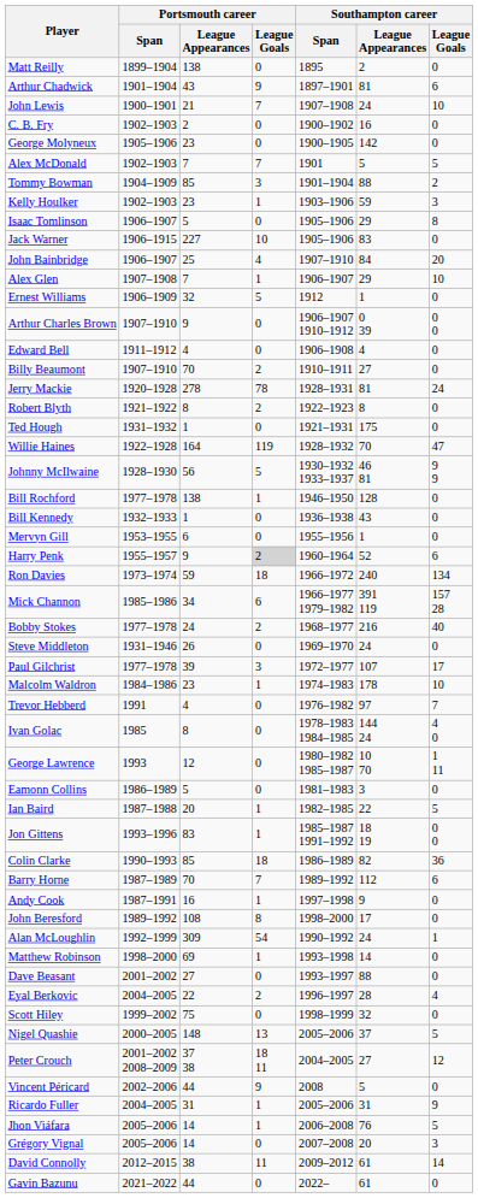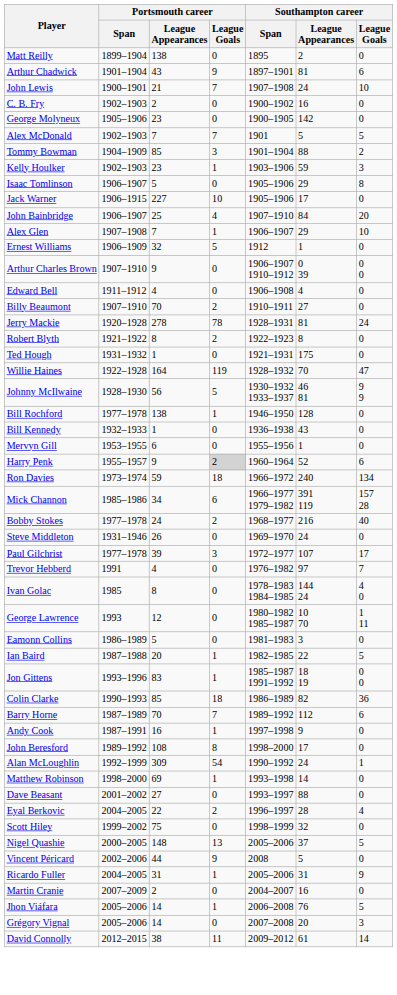 <table class="wikitable sortable">
 <tr>
 <th rowspan="2">Player</th>
 <th colspan="3">Portsmouth career</th>
 <th colspan="3">Southampton career</th>
 </tr>
 <tr>
 <th>Span</th>
 <th>League<br>Appearances</th>
 <th>League<br>Goals</th>
 <th>Span</th>
 <th>League<br>Appearances</th>
 <th>League<br>Goals</th>
 </tr>
 <tr>
 <td><a href='#'>Matt Reilly</a></td>
 <td>1899–1904</td>
 <td>138</td>
 <td>0</td>
 <td>1895</td>
 <td>2</td>
 <td>0</td>
 </tr>
 <tr>
 <td><a href='#'>Arthur Chadwick</a></td>
 <td>1901–1904</td>
 <td>43</td>
 <td>9</td>
 <td>1897–1901</td>
 <td>81</td>
 <td>6</td>
 </tr>
 <tr>
 <td><a href='#'>John Lewis</a></td>
 <td>1900–1901</td>
 <td>21</td>
 <td>7</td>
 <td>1907–1908</td>
 <td>24</td>
 <td>10</td>
 </tr>
 <tr>
 <td><a href='#'>C. B. Fry</a></td>
 <td>1902–1903</td>
 <td>2</td>
 <td>0</td>
 <td>1900–1902</td>
 <td>16</td>
 <td>0</td>
 </tr>
 <tr>
 <td><a href='#'>George Molyneux</a></td>
 <td>1905–1906</td>
 <td>23</td>
 <td>0</td>
 <td>1900–1905</td>
 <td>142</td>
 <td>0</td>
 </tr>
 <tr>
 <td><a href='#'>Alex McDonald</a></td>
 <td>1902–1903</td>
 <td>7</td>
 <td>7</td>
 <td>1901</td>
 <td>5</td>
 <td>5</td>
 </tr>
 <tr>
 <td><a href='#'>Tommy Bowman</a></td>
 <td>1904–1909</td>
 <td>85</td>
 <td>3</td>
 <td>1901–1904</td>
 <td>88</td>
 <td>2</td>
 </tr>
 <tr>
 <td><a href='#'>Kelly Houlker</a></td>
 <td>1902–1903</td>
 <td>23</td>
 <td>1</td>
 <td>1903–1906</td>
 <td>59</td>
 <td>3</td>
 </tr>
 <tr>
 <td><a href='#'>Isaac Tomlinson</a></td>
 <td>1906–1907</td>
 <td>5</td>
 <td>0</td>
 <td>1905–1906</td>
 <td>29</td>
 <td>8</td>
 </tr>
 <tr>
 <td><a href='#'>Jack Warner</a></td>
 <td>1906–1915</td>
 <td>227</td>
 <td>10</td>
 <td>1905–1906</td>
-<td>83</td>
+<td>17</td>
 <td>0</td>
 </tr>
 <tr>
 <td><a href='#'>John Bainbridge</a></td>
 <td>1906–1907</td>
 <td>25</td>
 <td>4</td>
 <td>1907–1910</td>
 <td>84</td>
 <td>20</td>
 </tr>
 <tr>
 <td><a href='#'>Alex Glen</a></td>
 <td>1907–1908</td>
 <td>7</td>
 <td>1</td>
 <td>1906–1907</td>
 <td>29</td>
 <td>10</td>
 </tr>
 <tr>
 <td><a href='#'>Ernest Williams</a></td>
 <td>1906–1909</td>
 <td>32</td>
 <td>5</td>
 <td>1912</td>
 <td>1</td>
 <td>0</td>
 </tr>
 <tr>
 <td><a href='#'>Arthur Charles Brown</a></td>
 <td>1907–1910</td>
 <td>9</td>
 <td>0</td>
 <td>1906–1907<br>1910–1912</td>
 <td>0<br>39</td>
 <td>0<br>0</td>
 </tr>
 <tr>
 <td><a href='#'>Edward Bell</a></td>
 <td>1911–1912</td>
 <td>4</td>
 <td>0</td>
 <td>1906–1908</td>
 <td>4</td>
 <td>0</td>
 </tr>
 <tr>
 <td><a href='#'>Billy Beaumont</a></td>
 <td>1907–1910</td>
 <td>70</td>
 <td>2</td>
 <td>1910–1911</td>
 <td>27</td>
 <td>0</td>
 </tr>
 <tr>
 <td><a href='#'>Jerry Mackie</a></td>
 <td>1920–1928</td>
 <td>278</td>
 <td>78</td>
 <td>1928–1931</td>
 <td>81</td>
 <td>24</td>
 </tr>
 <tr>
 <td><a href='#'>Robert Blyth</a></td>
 <td>1921–1922</td>
 <td>8</td>
 <td>2</td>
 <td>1922–1923</td>
 <td>8</td>
 <td>0</td>
 </tr>
 <tr>
 <td><a href='#'>Ted Hough</a></td>
 <td>1931–1932</td>
 <td>1</td>
 <td>0</td>
 <td>1921–1931</td>
 <td>175</td>
 <td>0</td>
 </tr>
 <tr>
 <td><a href='#'>Willie Haines</a></td>
 <td>1922–1928</td>
 <td>164</td>
 <td>119</td>
 <td>1928–1932</td>
 <td>70</td>
 <td>47</td>
 </tr>
 <tr>
 <td><a href='#'>Johnny McIlwaine</a></td>
 <td>1928–1930</td>
 <td>56</td>
 <td>5</td>
 <td>1930–1932<br>1933–1937</td>
 <td>46<br>81</td>
 <td>9<br>9</td>
 </tr>
 <tr>
 <td><a href='#'>Bill Rochford</a></td>
 <td>1977–1978</td>
 <td>138</td>
 <td>1</td>
 <td>1946–1950</td>
 <td>128</td>
 <td>0</td>
 </tr>
 <tr>
 <td><a href='#'>Bill Kennedy</a></td>
 <td>1932–1933</td>
 <td>1</td>
 <td>0</td>
 <td>1936–1938</td>
 <td>43</td>
 <td>0</td>
 </tr>
 <tr>
 <td><a href='#'>Mervyn Gill</a></td>
 <td>1953–1955</td>
 <td>6</td>
 <td>0</td>
 <td>1955–1956</td>
 <td>1</td>
 <td>0</td>
 </tr>
 <tr>
 <td><a href='#'>Harry Penk</a></td>
 <td>1955–1957</td>
 <td>9</td>
 <td style="background: lightgrey;">2</td>
 <td>1960–1964</td>
 <td>52</td>
 <td>6</td>
 </tr>
 <tr>
 <td><a href='#'>Ron Davies</a></td>
 <td>1973–1974</td>
 <td>59</td>
 <td>18</td>
 <td>1966–1972</td>
 <td>240</td>
 <td>134</td>
 </tr>
 <tr>
 <td><a href='#'>Mick Channon</a></td>
 <td>1985–1986</td>
 <td>34</td>
 <td>6</td>
 <td>1966–1977<br>1979–1982</td>
 <td>391<br>119</td>
 <td>157<br>28</td>
 </tr>
 <tr>
 <td><a href='#'>Bobby Stokes</a></td>
 <td>1977–1978</td>
 <td>24</td>
 <td>2</td>
 <td>1968–1977</td>
 <td>216</td>
 <td>40</td>
 </tr>
 <tr>
 <td><a href='#'>Steve Middleton</a></td>
 <td>1931–1946</td>
 <td>26</td>
 <td>0</td>
 <td>1969–1970</td>
 <td>24</td>
 <td>0</td>
 </tr>
 <tr>
 <td><a href='#'>Paul Gilchrist</a></td>
 <td>1977–1978</td>
 <td>39</td>
 <td>3</td>
 <td>1972–1977</td>
 <td>107</td>
 <td>17</td>
 </tr>
 <tr>
-<td><a href='#'>Malcolm Waldron</a></td>
-<td>1984–1986</td>
-<td>23</td>
-<td>1</td>
-<td>1974–1983</td>
-<td>178</td>
-<td>10</td>
-</tr>
-<tr>
 <td><a href='#'>Trevor Hebberd</a></td>
 <td>1991</td>
 <td>4</td>
 <td>0</td>
 <td>1976–1982</td>
 <td>97</td>
 <td>7</td>
 </tr>
 <tr>
 <td><a href='#'>Ivan Golac</a></td>
 <td>1985</td>
 <td>8</td>
 <td>0</td>
 <td>1978–1983<br>1984–1985</td>
 <td>144<br>24</td>
 <td>4<br>0</td>
 </tr>
 <tr>
 <td><a href='#'>George Lawrence</a></td>
 <td>1993</td>
 <td>12</td>
 <td>0</td>
 <td>1980–1982<br>1985–1987</td>
 <td>10<br>70</td>
 <td>1<br>11</td>
 </tr>
 <tr>
 <td><a href='#'>Eamonn Collins</a></td>
 <td>1986–1989</td>
 <td>5</td>
 <td>0</td>
 <td>1981–1983</td>
 <td>3</td>
 <td>0</td>
 </tr>
 <tr>
 <td><a href='#'>Ian Baird</a></td>
 <td>1987–1988</td>
 <td>20</td>
 <td>1</td>
 <td>1982–1985</td>
 <td>22</td>
 <td>5</td>
 </tr>
 <tr>
 <td><a href='#'>Jon Gittens</a></td>
 <td>1993–1996</td>
 <td>83</td>
 <td>1</td>
 <td>1985–1987<br>1991–1992</td>
 <td>18<br>19</td>
 <td>0<br>0</td>
 </tr>
 <tr>
 <td><a href='#'>Colin Clarke</a></td>
 <td>1990–1993</td>
 <td>85</td>
 <td>18</td>
 <td>1986–1989</td>
 <td>82</td>
 <td>36</td>
 </tr>
 <tr>
 <td><a href='#'>Barry Horne</a></td>
 <td>1987–1989</td>
 <td>70</td>
 <td>7</td>
 <td>1989–1992</td>
 <td>112</td>
 <td>6</td>
 </tr>
 <tr>
 <td><a href='#'>Andy Cook</a></td>
 <td>1987–1991</td>
 <td>16</td>
 <td>1</td>
 <td>1997–1998</td>
 <td>9</td>
 <td>0</td>
 </tr>
 <tr>
 <td><a href='#'>John Beresford</a></td>
 <td>1989–1992</td>
 <td>108</td>
 <td>8</td>
 <td>1998–2000</td>
 <td>17</td>
 <td>0</td>
 </tr>
 <tr>
 <td><a href='#'>Alan McLoughlin</a></td>
 <td>1992–1999</td>
 <td>309</td>
 <td>54</td>
 <td>1990–1992</td>
 <td>24</td>
 <td>1</td>
 </tr>
 <tr>
 <td><a href='#'>Matthew Robinson</a></td>
 <td>1998–2000</td>
 <td>69</td>
 <td>1</td>
 <td>1993–1998</td>
 <td>14</td>
 <td>0</td>
 </tr>
 <tr>
 <td><a href='#'>Dave Beasant</a></td>
 <td>2001–2002</td>
 <td>27</td>
 <td>0</td>
 <td>1993–1997</td>
 <td>88</td>
 <td>0</td>
 </tr>
 <tr>
 <td><a href='#'>Eyal Berkovic</a></td>
 <td>2004–2005</td>
 <td>22</td>
 <td>2</td>
 <td>1996–1997</td>
 <td>28</td>
 <td>4</td>
 </tr>
 <tr>
 <td><a href='#'>Scott Hiley</a></td>
 <td>1999–2002</td>
 <td>75</td>
 <td>0</td>
 <td>1998–1999</td>
 <td>32</td>
 <td>0</td>
 </tr>
 <tr>
 <td><a href='#'>Nigel Quashie</a></td>
 <td>2000–2005</td>
 <td>148</td>
 <td>13</td>
 <td>2005–2006</td>
 <td>37</td>
 <td>5</td>
 </tr>
 <tr>
-<td><a href='#'>Peter Crouch</a></td>
-<td>2001–2002<br>2008–2009</td>
-<td>37<br>38</td>
-<td>18<br>11</td>
-<td>2004–2005</td>
-<td>27</td>
-<td>12</td>
-</tr>
-<tr>
 <td><a href='#'>Vincent Péricard</a></td>
 <td>2002–2006</td>
 <td>44</td>
 <td>9</td>
 <td>2008</td>
 <td>5</td>
 <td>0</td>
 </tr>
 <tr>
 <td><a href='#'>Ricardo Fuller</a></td>
 <td>2004–2005</td>
 <td>31</td>
 <td>1</td>
 <td>2005–2006</td>
 <td>31</td>
 <td>9</td>
+</tr>
+<tr>
+<td><a href='#'>Martin Cranie</a></td>
+<td>2007–2009</td>
+<td>2</td>
+<td>0</td>
+<td>2004–2007</td>
+<td>16</td>
+<td>0</td>
 </tr>
 <tr>
 <td><a href='#'>Jhon Viáfara</a></td>
 <td>2005–2006</td>
 <td>14</td>
 <td>1</td>
 <td>2006–2008</td>
 <td>76</td>
 <td>5</td>
 </tr>
 <tr>
 <td><a href='#'>Grégory Vignal</a></td>
 <td>2005–2006</td>
 <td>14</td>
 <td>0</td>
 <td>2007–2008</td>
 <td>20</td>
 <td>3</td>
 </tr>
 <tr>
 <td><a href='#'>David Connolly</a></td>
 <td>2012–2015</td>
 <td>38</td>
 <td>11</td>
 <td>2009–2012</td>
 <td>61</td>
 <td>14</td>
 </tr>
-<tr>
-<td><a href='#'>Gavin Bazunu</a></td>
-<td>2021–2022</td>
-<td>44</td>
-<td>0</td>
-<td>2022–</td>
-<td>61</td>
-<td>0</td>
-</tr>
 </table>
